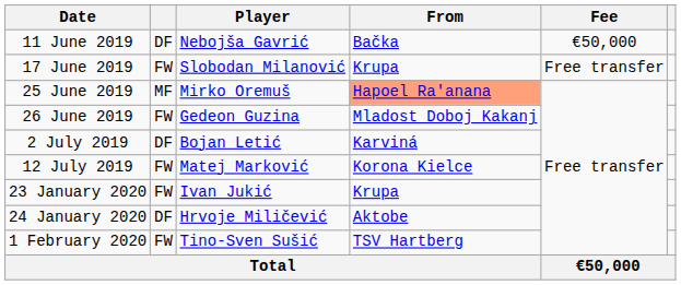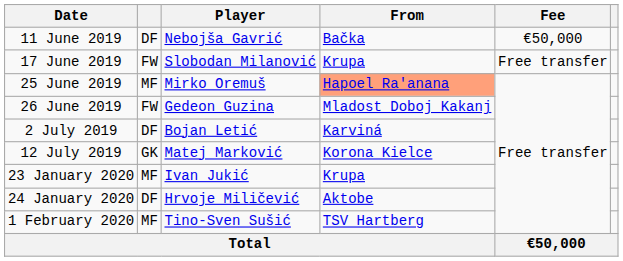 <table class="wikitable" style="text-align:center;">
 <tr>
 <th>Date</th>
 <th></th>
 <th>Player</th>
 <th>From</th>
 <th>Fee</th>
 <th></th>
 </tr>
 <tr>
 <td>11 June 2019</td>
 <td>DF</td>
 <td style="text-align:left"> <a href='#'>Nebojša Gavrić</a></td>
 <td style="text-align:left"> <a href='#'>Bačka</a></td>
 <td>€50,000</td>
 <td></td>
 </tr>
 <tr>
 <td>17 June 2019</td>
 <td>FW</td>
 <td style="text-align:left"> <a href='#'>Slobodan Milanović</a></td>
 <td style="text-align:left"> <a href='#'>Krupa</a></td>
 <td>Free transfer</td>
 <td></td>
 </tr>
 <tr>
 <td>25 June 2019</td>
 <td>MF</td>
 <td style="text-align:left"> <a href='#'>Mirko Oremuš</a></td>
 <td style="background: lightsalmon; text-align:left"> <a href='#'>Hapoel Ra'anana</a></td>
 <td rowspan=7>Free transfer</td>
 <td></td>
 </tr>
 <tr>
 <td>26 June 2019</td>
 <td>FW</td>
 <td style="text-align:left"> <a href='#'>Gedeon Guzina</a></td>
 <td style="text-align:left"> <a href='#'>Mladost Doboj Kakanj</a></td>
 <td></td>
 </tr>
 <tr>
 <td>2 July 2019</td>
 <td>DF</td>
 <td style="text-align:left"> <a href='#'>Bojan Letić</a></td>
 <td style="text-align:left"> <a href='#'>Karviná</a></td>
 <td></td>
 </tr>
 <tr>
 <td>12 July 2019</td>
-<td>FW</td>
+<td>GK</td>
 <td style="text-align:left"> <a href='#'>Matej Marković</a></td>
 <td style="text-align:left"> <a href='#'>Korona Kielce</a></td>
 <td></td>
 </tr>
 <tr>
 <td>23 January 2020</td>
-<td>FW</td>
+<td>MF</td>
 <td style="text-align:left"> <a href='#'>Ivan Jukić</a></td>
 <td style="text-align:left"> <a href='#'>Krupa</a></td>
 <td></td>
 </tr>
 <tr>
 <td>24 January 2020</td>
 <td>DF</td>
 <td style="text-align:left"> <a href='#'>Hrvoje Miličević</a></td>
 <td style="text-align:left"> <a href='#'>Aktobe</a></td>
 <td></td>
 </tr>
 <tr>
 <td>1 February 2020</td>
-<td>FW</td>
+<td>MF</td>
 <td style="text-align:left"> <a href='#'>Tino-Sven Sušić</a></td>
 <td style="text-align:left"> <a href='#'>TSV Hartberg</a></td>
 <td></td>
 </tr>
 <tr>
 <th colspan=4>Total</th>
 <th colspan=2>€50,000</th>
 </tr>
 </table>
